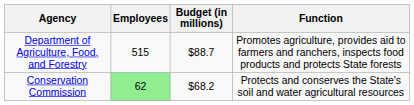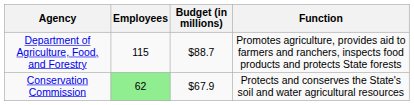 <table class="wikitable" style="text-align:center; width:100%;">
 <tr>
 <th>Agency</th>
 <th>Employees</th>
 <th>Budget (in millions)</th>
 <th>Function</th>
 </tr>
 <tr>
 <td align="center"><a href='#'>Department of Agriculture, Food, and Forestry</a></td>
-<td>515</td>
+<td>115</td>
 <td>$88.7</td>
 <td>Promotes agriculture, provides aid to farmers and ranchers, inspects food products and protects State forests</td>
 </tr>
 <tr>
 <td align="center"><a href='#'>Conservation Commission</a></td>
 <td style="background: lightgreen;">62</td>
-<td>$68.2</td>
+<td>$67.9</td>
 <td>Protects and conserves the State's soil and water agricultural resources</td>
 </tr>
 </table>
